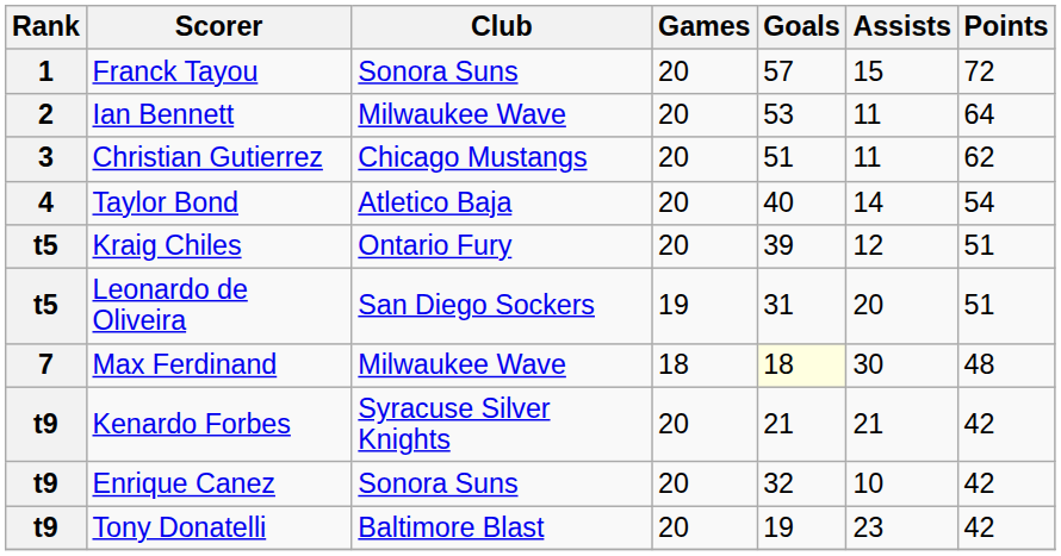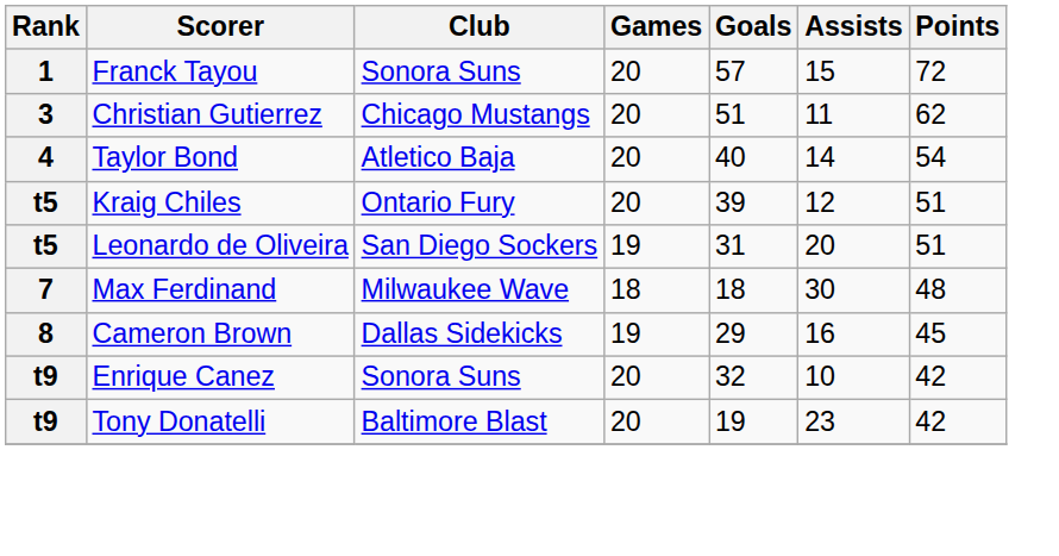 <table class="wikitable">
 <tr>
 <th>Rank</th>
 <th>Scorer</th>
 <th>Club</th>
 <th>Games</th>
 <th>Goals</th>
 <th>Assists</th>
 <th>Points</th>
 </tr>
 <tr>
 <th>1</th>
 <td><a href='#'>Franck Tayou</a></td>
 <td><a href='#'>Sonora Suns</a></td>
 <td>20</td>
 <td>57</td>
 <td>15</td>
 <td>72</td>
-</tr>
-<tr>
-<th>2</th>
-<td><a href='#'>Ian Bennett</a></td>
-<td><a href='#'>Milwaukee Wave</a></td>
-<td>20</td>
-<td>53</td>
-<td>11</td>
-<td>64</td>
 </tr>
 <tr>
 <th>3</th>
 <td><a href='#'>Christian Gutierrez</a></td>
 <td><a href='#'>Chicago Mustangs</a></td>
 <td>20</td>
 <td>51</td>
 <td>11</td>
 <td>62</td>
 </tr>
 <tr>
 <th>4</th>
 <td><a href='#'>Taylor Bond</a></td>
 <td><a href='#'>Atletico Baja</a></td>
 <td>20</td>
 <td>40</td>
 <td>14</td>
 <td>54</td>
 </tr>
 <tr>
 <th>t5</th>
 <td><a href='#'>Kraig Chiles</a></td>
 <td><a href='#'>Ontario Fury</a></td>
 <td>20</td>
 <td>39</td>
 <td>12</td>
 <td>51</td>
 </tr>
 <tr>
 <th>t5</th>
 <td><a href='#'>Leonardo de Oliveira</a></td>
 <td><a href='#'>San Diego Sockers</a></td>
 <td>19</td>
 <td>31</td>
 <td>20</td>
 <td>51</td>
 </tr>
 <tr>
 <th>7</th>
 <td><a href='#'>Max Ferdinand</a></td>
 <td><a href='#'>Milwaukee Wave</a></td>
 <td>18</td>
-<td style="background: lightyellow;">18</td>
+<td>18</td>
 <td>30</td>
 <td>48</td>
 </tr>
 <tr>
-<th>t9</th>
-<td><a href='#'>Kenardo Forbes</a></td>
-<td><a href='#'>Syracuse Silver Knights</a></td>
-<td>20</td>
-<td>21</td>
-<td>21</td>
-<td>42</td>
+<th>8</th>
+<td><a href='#'>Cameron Brown</a></td>
+<td><a href='#'>Dallas Sidekicks</a></td>
+<td>19</td>
+<td>29</td>
+<td>16</td>
+<td>45</td>
 </tr>
 <tr>
 <th>t9</th>
 <td><a href='#'>Enrique Canez</a></td>
 <td><a href='#'>Sonora Suns</a></td>
 <td>20</td>
 <td>32</td>
 <td>10</td>
 <td>42</td>
 </tr>
 <tr>
 <th>t9</th>
 <td><a href='#'>Tony Donatelli</a></td>
 <td><a href='#'>Baltimore Blast</a></td>
 <td>20</td>
 <td>19</td>
 <td>23</td>
 <td>42</td>
 </tr>
 <tr>
 </tr>
 </table>
